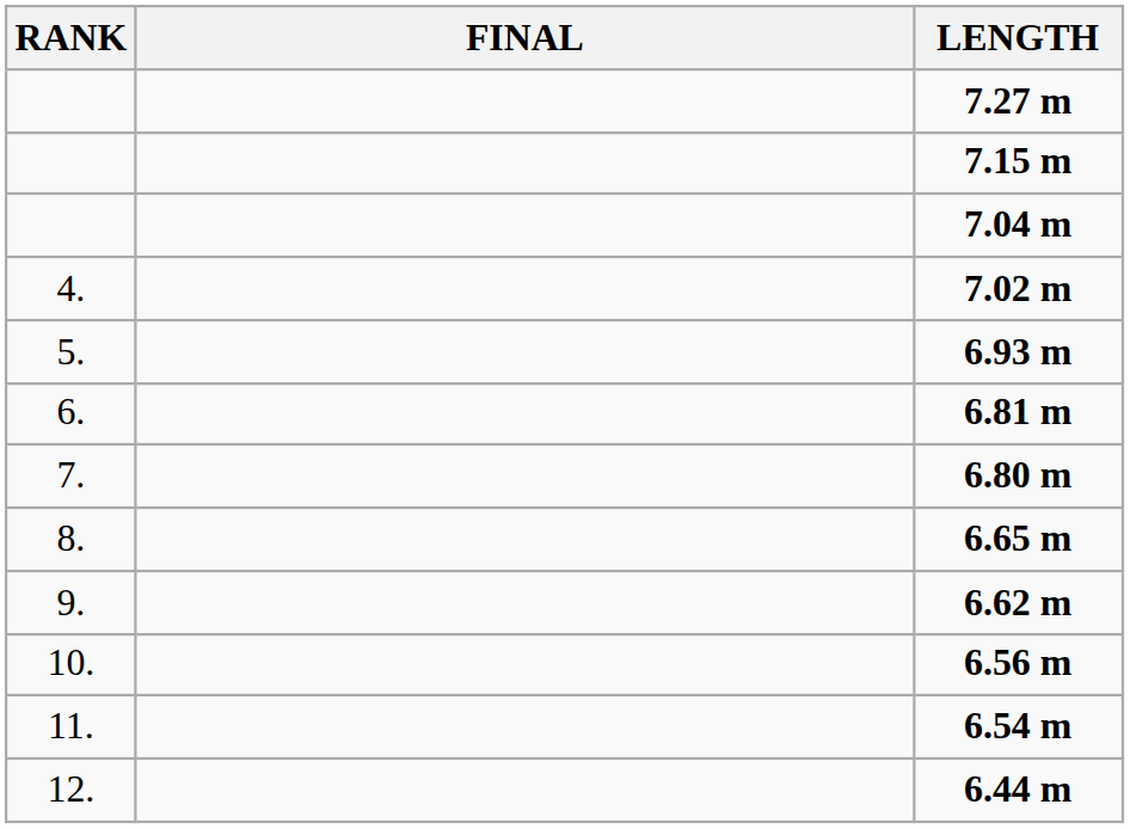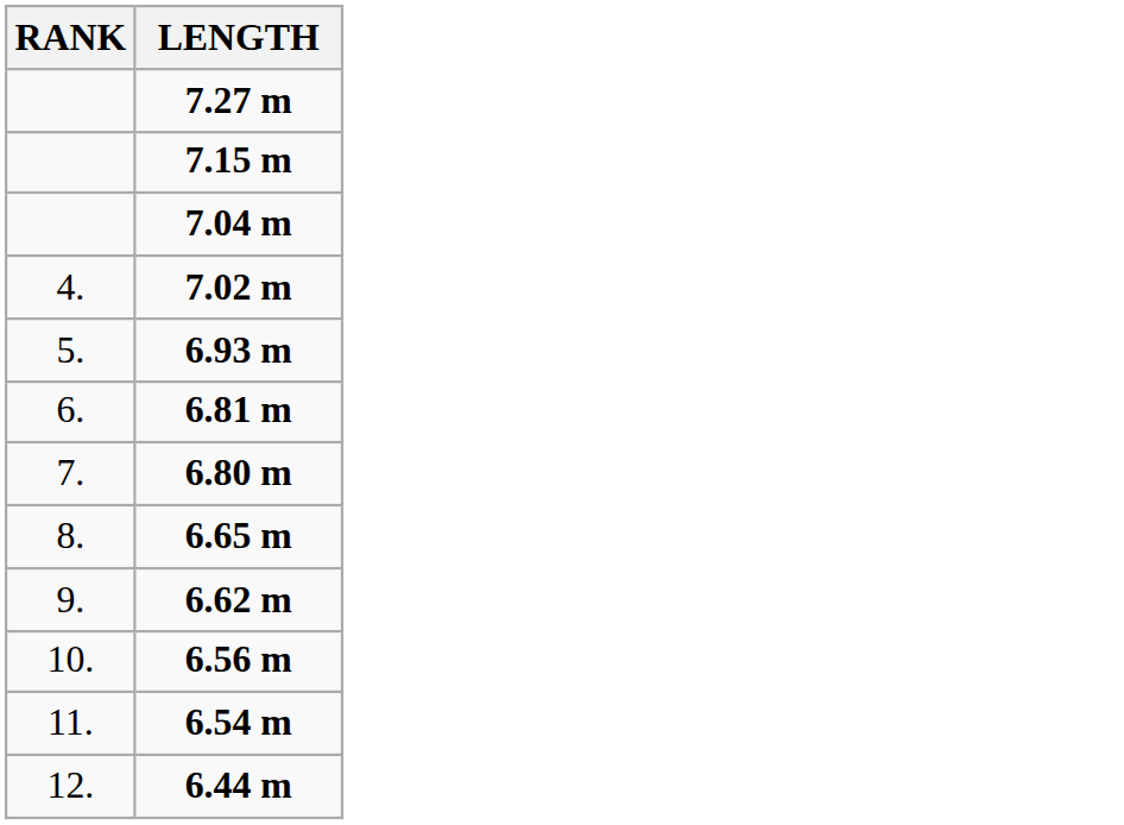 <table class="wikitable" style="border-collapse: collapse; font-size: 90%;">
 <tr>
 <th>RANK</th>
-<th align="center" style="width: 20em">FINAL</th>
 <th align="center" style="width: 5em">LENGTH</th>
 </tr>
 <tr>
 <td align="center"></td>
-<td></td>
 <td align="center"><strong>7.27 m</strong></td>
 </tr>
 <tr>
 <td align="center"></td>
-<td></td>
 <td align="center"><strong>7.15 m</strong></td>
 </tr>
 <tr>
 <td align="center"></td>
-<td></td>
 <td align="center"><strong>7.04 m</strong></td>
 </tr>
 <tr>
 <td align="center">4.</td>
-<td></td>
 <td align="center"><strong>7.02 m</strong></td>
 </tr>
 <tr>
 <td align="center">5.</td>
-<td></td>
 <td align="center"><strong>6.93 m</strong></td>
 </tr>
 <tr>
 <td align="center">6.</td>
-<td></td>
 <td align="center"><strong>6.81 m</strong></td>
 </tr>
 <tr>
 <td align="center">7.</td>
-<td></td>
 <td align="center"><strong>6.80 m</strong></td>
 </tr>
 <tr>
 <td align="center">8.</td>
-<td></td>
 <td align="center"><strong>6.65 m</strong></td>
 </tr>
 <tr>
 <td align="center">9.</td>
-<td></td>
 <td align="center"><strong>6.62 m</strong></td>
 </tr>
 <tr>
 <td align="center">10.</td>
-<td></td>
 <td align="center"><strong>6.56 m</strong></td>
 </tr>
 <tr>
 <td align="center">11.</td>
-<td></td>
 <td align="center"><strong>6.54 m</strong></td>
 </tr>
 <tr>
 <td align="center">12.</td>
-<td></td>
 <td align="center"><strong>6.44 m</strong></td>
 </tr>
 </table>
